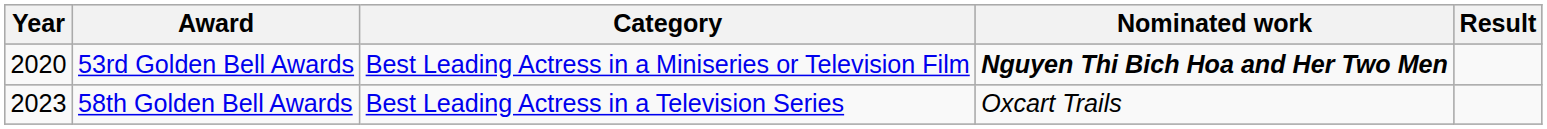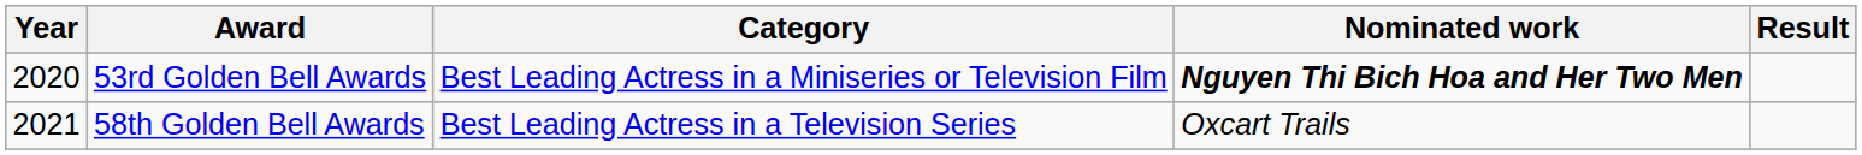 <table class="wikitable sortable">
 <tr>
 <th>Year</th>
 <th>Award</th>
 <th>Category</th>
 <th>Nominated work</th>
 <th>Result</th>
 </tr>
 <tr>
 <td>2020</td>
 <td><a href='#'>53rd Golden Bell Awards</a></td>
 <td><a href='#'>Best Leading Actress in a Miniseries or Television Film</a></td>
 <td><strong><em>Nguyen Thi Bich Hoa and Her Two Men</em></strong></td>
 <td></td>
 </tr>
 <tr>
-<td>2023</td>
+<td>2021</td>
 <td><a href='#'>58th Golden Bell Awards</a></td>
 <td><a href='#'>Best Leading Actress in a Television Series</a></td>
 <td><em>Oxcart Trails</em></td>
 <td></td>
 </tr>
 </table>
